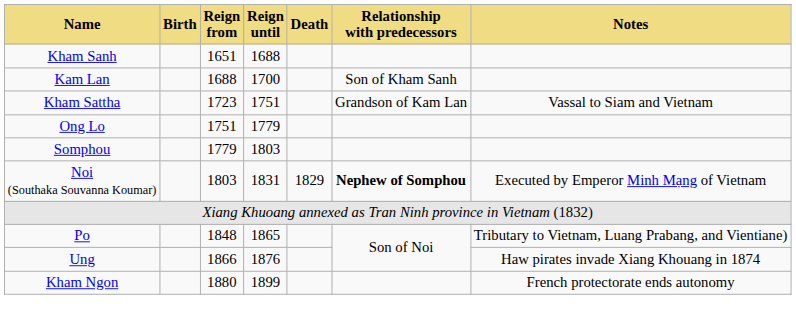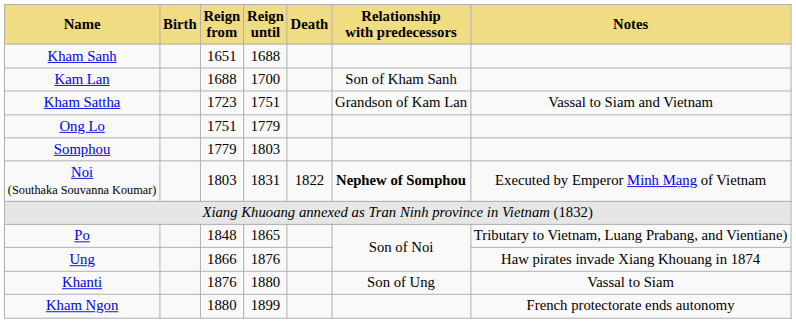 <table class="wikitable" style="text-align: center;">
 <tr>
 <th style="background-color:#F0DC82">Name</th>
 <th style="background-color:#F0DC82">Birth</th>
 <th style="background-color:#F0DC82">Reign<br> from</th>
 <th style="background-color:#F0DC82">Reign<br> until</th>
 <th style="background-color:#F0DC82">Death</th>
 <th style="background-color:#F0DC82">Relationship <br>with predecessors</th>
 <th style="background-color:#F0DC82">Notes</th>
 </tr>
 <tr>
 <td align="center"><a href='#'>Kham Sanh</a></td>
 <td></td>
 <td align="center">1651</td>
 <td align="center">1688</td>
 <td></td>
 <td></td>
 <td></td>
 </tr>
 <tr>
 <td align="center"><a href='#'>Kam Lan</a></td>
 <td></td>
 <td align="center">1688</td>
 <td align="center">1700</td>
 <td></td>
 <td align="center">Son of Kham Sanh</td>
 <td></td>
 </tr>
 <tr>
 <td align="center"><a href='#'>Kham Sattha</a></td>
 <td></td>
 <td align="center">1723</td>
 <td align="center">1751</td>
 <td></td>
 <td align="center">Grandson of Kam Lan</td>
 <td align="center">Vassal to Siam and Vietnam</td>
 </tr>
 <tr>
 <td align="center"><a href='#'>Ong Lo</a></td>
 <td></td>
 <td align="center">1751</td>
 <td align="center">1779</td>
 <td></td>
 <td></td>
 <td></td>
 </tr>
 <tr>
 <td align="center"><a href='#'>Somphou</a></td>
 <td></td>
 <td align="center">1779</td>
 <td align="center">1803</td>
 <td></td>
 <td></td>
 <td></td>
 </tr>
 <tr>
 <td align="center"><a href='#'>Noi</a> <br><small>(Southaka Souvanna Koumar)</small></td>
 <td></td>
 <td align="center">1803</td>
 <td align="center">1831</td>
-<td>1829</td>
+<td>1822</td>
 <td align="center"><strong>Nephew of Somphou</strong></td>
 <td align="center">Executed by Emperor <a href='#'>Minh Mạng</a> of Vietnam</td>
 </tr>
 <tr>
 <td style="background-color:#E6E6E6" align="center" colspan="7"><em>Xiang Khuoang annexed as Tran Ninh province in Vietnam</em> (1832)</td>
 </tr>
 <tr>
 <td align="center"><a href='#'>Po</a></td>
 <td></td>
 <td align="center">1848</td>
 <td align="center">1865</td>
 <td></td>
 <td rowspan="2" align="center">Son of Noi</td>
 <td align="center">Tributary to Vietnam, Luang Prabang, and Vientiane)</td>
 </tr>
 <tr>
 <td align="center"><a href='#'>Ung</a></td>
 <td></td>
 <td align="center">1866</td>
 <td align="center">1876</td>
 <td></td>
 <td align="center">Haw pirates invade Xiang Khouang in 1874</td>
 </tr>
 <tr>
+<td align="center"><a href='#'>Khanti</a></td>
+<td></td>
+<td align="center">1876</td>
+<td align="center">1880</td>
+<td></td>
+<td align="center">Son of Ung</td>
+<td align="center">Vassal to Siam</td>
+</tr>
+<tr>
 <td align="center"><a href='#'>Kham Ngon</a></td>
 <td></td>
 <td align="center">1880</td>
 <td align="center">1899</td>
 <td></td>
 <td></td>
 <td align="center">French protectorate ends autonomy</td>
 </tr>
 </table>
